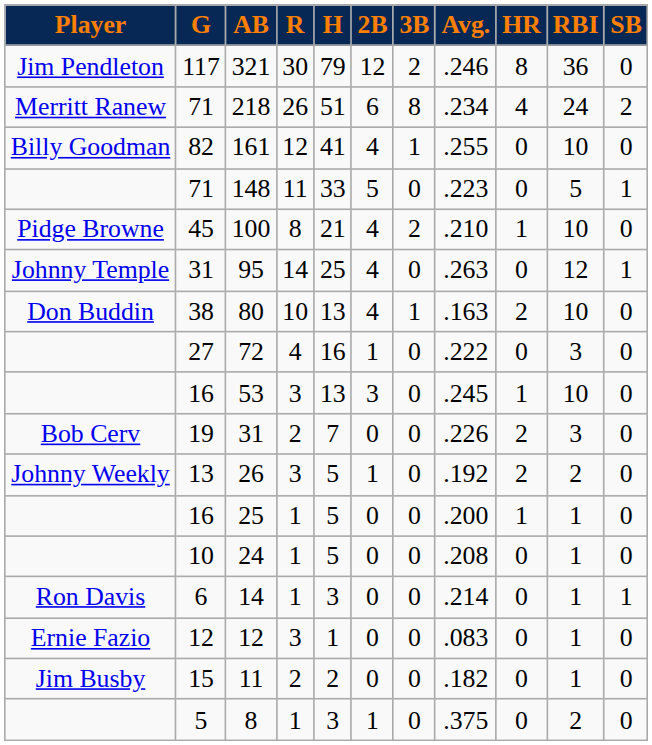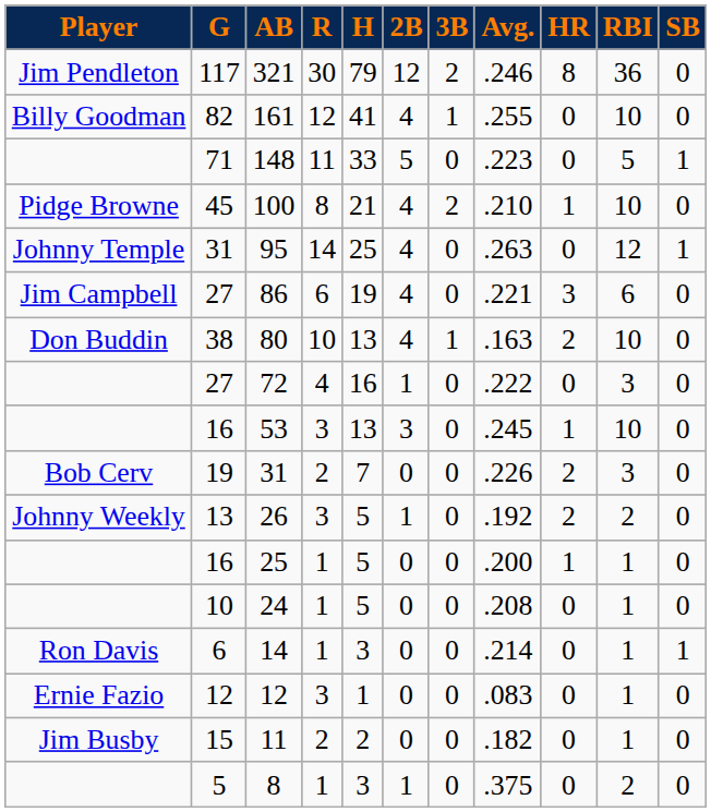 <table class="wikitable sortable">
 <tr>
 <th style="background:#072854; color:#FF7F00">Player</th>
 <th style="background:#072854; color:#FF7F00">G</th>
 <th style="background:#072854; color:#FF7F00">AB</th>
 <th style="background:#072854; color:#FF7F00">R</th>
 <th style="background:#072854; color:#FF7F00">H</th>
 <th style="background:#072854; color:#FF7F00">2B</th>
 <th style="background:#072854; color:#FF7F00">3B</th>
 <th style="background:#072854; color:#FF7F00">Avg.</th>
 <th style="background:#072854; color:#FF7F00">HR</th>
 <th style="background:#072854; color:#FF7F00">RBI</th>
 <th style="background:#072854; color:#FF7F00">SB</th>
 </tr>
 <tr align="center">
 <td><a href='#'>Jim Pendleton</a></td>
 <td>117</td>
 <td>321</td>
 <td>30</td>
 <td>79</td>
 <td>12</td>
 <td>2</td>
 <td>.246</td>
 <td>8</td>
 <td>36</td>
 <td>0</td>
-</tr>
-<tr align=center>
-<td><a href='#'>Merritt Ranew</a></td>
-<td>71</td>
-<td>218</td>
-<td>26</td>
-<td>51</td>
-<td>6</td>
-<td>8</td>
-<td>.234</td>
-<td>4</td>
-<td>24</td>
-<td>2</td>
 </tr>
 <tr align=center>
 <td><a href='#'>Billy Goodman</a></td>
 <td>82</td>
 <td>161</td>
 <td>12</td>
 <td>41</td>
 <td>4</td>
 <td>1</td>
 <td>.255</td>
 <td>0</td>
 <td>10</td>
 <td>0</td>
 </tr>
 <tr align=center>
 <td></td>
 <td>71</td>
 <td>148</td>
 <td>11</td>
 <td>33</td>
 <td>5</td>
 <td>0</td>
 <td>.223</td>
 <td>0</td>
 <td>5</td>
 <td>1</td>
 </tr>
 <tr align="center">
 <td><a href='#'>Pidge Browne</a></td>
 <td>45</td>
 <td>100</td>
 <td>8</td>
 <td>21</td>
 <td>4</td>
 <td>2</td>
 <td>.210</td>
 <td>1</td>
 <td>10</td>
 <td>0</td>
 </tr>
 <tr align=center>
 <td><a href='#'>Johnny Temple</a></td>
 <td>31</td>
 <td>95</td>
 <td>14</td>
 <td>25</td>
 <td>4</td>
 <td>0</td>
 <td>.263</td>
 <td>0</td>
 <td>12</td>
 <td>1</td>
+</tr>
+<tr align=center>
+<td><a href='#'>Jim Campbell</a></td>
+<td>27</td>
+<td>86</td>
+<td>6</td>
+<td>19</td>
+<td>4</td>
+<td>0</td>
+<td>.221</td>
+<td>3</td>
+<td>6</td>
+<td>0</td>
 </tr>
 <tr align=center>
 <td><a href='#'>Don Buddin</a></td>
 <td>38</td>
 <td>80</td>
 <td>10</td>
 <td>13</td>
 <td>4</td>
 <td>1</td>
 <td>.163</td>
 <td>2</td>
 <td>10</td>
 <td>0</td>
 </tr>
 <tr align=center>
 <td></td>
 <td>27</td>
 <td>72</td>
 <td>4</td>
 <td>16</td>
 <td>1</td>
 <td>0</td>
 <td>.222</td>
 <td>0</td>
 <td>3</td>
 <td>0</td>
 </tr>
 <tr align="center">
 <td></td>
 <td>16</td>
 <td>53</td>
 <td>3</td>
 <td>13</td>
 <td>3</td>
 <td>0</td>
 <td>.245</td>
 <td>1</td>
 <td>10</td>
 <td>0</td>
 </tr>
 <tr align="center">
 <td><a href='#'>Bob Cerv</a></td>
 <td>19</td>
 <td>31</td>
 <td>2</td>
 <td>7</td>
 <td>0</td>
 <td>0</td>
 <td>.226</td>
 <td>2</td>
 <td>3</td>
 <td>0</td>
 </tr>
 <tr align=center>
 <td><a href='#'>Johnny Weekly</a></td>
 <td>13</td>
 <td>26</td>
 <td>3</td>
 <td>5</td>
 <td>1</td>
 <td>0</td>
 <td>.192</td>
 <td>2</td>
 <td>2</td>
 <td>0</td>
 </tr>
 <tr align=center>
 <td></td>
 <td>16</td>
 <td>25</td>
 <td>1</td>
 <td>5</td>
 <td>0</td>
 <td>0</td>
 <td>.200</td>
 <td>1</td>
 <td>1</td>
 <td>0</td>
 </tr>
 <tr align="center">
 <td></td>
 <td>10</td>
 <td>24</td>
 <td>1</td>
 <td>5</td>
 <td>0</td>
 <td>0</td>
 <td>.208</td>
 <td>0</td>
 <td>1</td>
 <td>0</td>
 </tr>
 <tr align="center">
 <td><a href='#'>Ron Davis</a></td>
 <td>6</td>
 <td>14</td>
 <td>1</td>
 <td>3</td>
 <td>0</td>
 <td>0</td>
 <td>.214</td>
 <td>0</td>
 <td>1</td>
 <td>1</td>
 </tr>
 <tr align=center>
 <td><a href='#'>Ernie Fazio</a></td>
 <td>12</td>
 <td>12</td>
 <td>3</td>
 <td>1</td>
 <td>0</td>
 <td>0</td>
 <td>.083</td>
 <td>0</td>
 <td>1</td>
 <td>0</td>
 </tr>
 <tr align=center>
 <td><a href='#'>Jim Busby</a></td>
 <td>15</td>
 <td>11</td>
 <td>2</td>
 <td>2</td>
 <td>0</td>
 <td>0</td>
 <td>.182</td>
 <td>0</td>
 <td>1</td>
 <td>0</td>
 </tr>
 <tr align=center>
 <td></td>
 <td>5</td>
 <td>8</td>
 <td>1</td>
 <td>3</td>
 <td>1</td>
 <td>0</td>
 <td>.375</td>
 <td>0</td>
 <td>2</td>
 <td>0</td>
 </tr>
 <tr align="center">
 </tr>
 </table>
